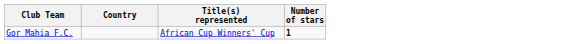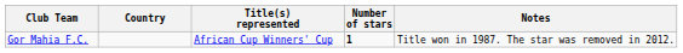 <table class="wikitable sortable">
 <tr>
 <th width=120>Club Team</th>
 <th width=120>Country</th>
 <th width=200>Title(s)<br>represented</th>
 <th>Number<br>of stars</th>
+<th class="unsortable">Notes</th>
 </tr>
 <tr>
 <td><a href='#'>Gor Mahia F.C.</a></td>
 <td></td>
 <td><a href='#'>African Cup Winners' Cup</a></td>
 <td><strong>1</strong></td>
+<td>Title won in 1987. The star was removed in 2012.</td>
 </tr>
 </table>
